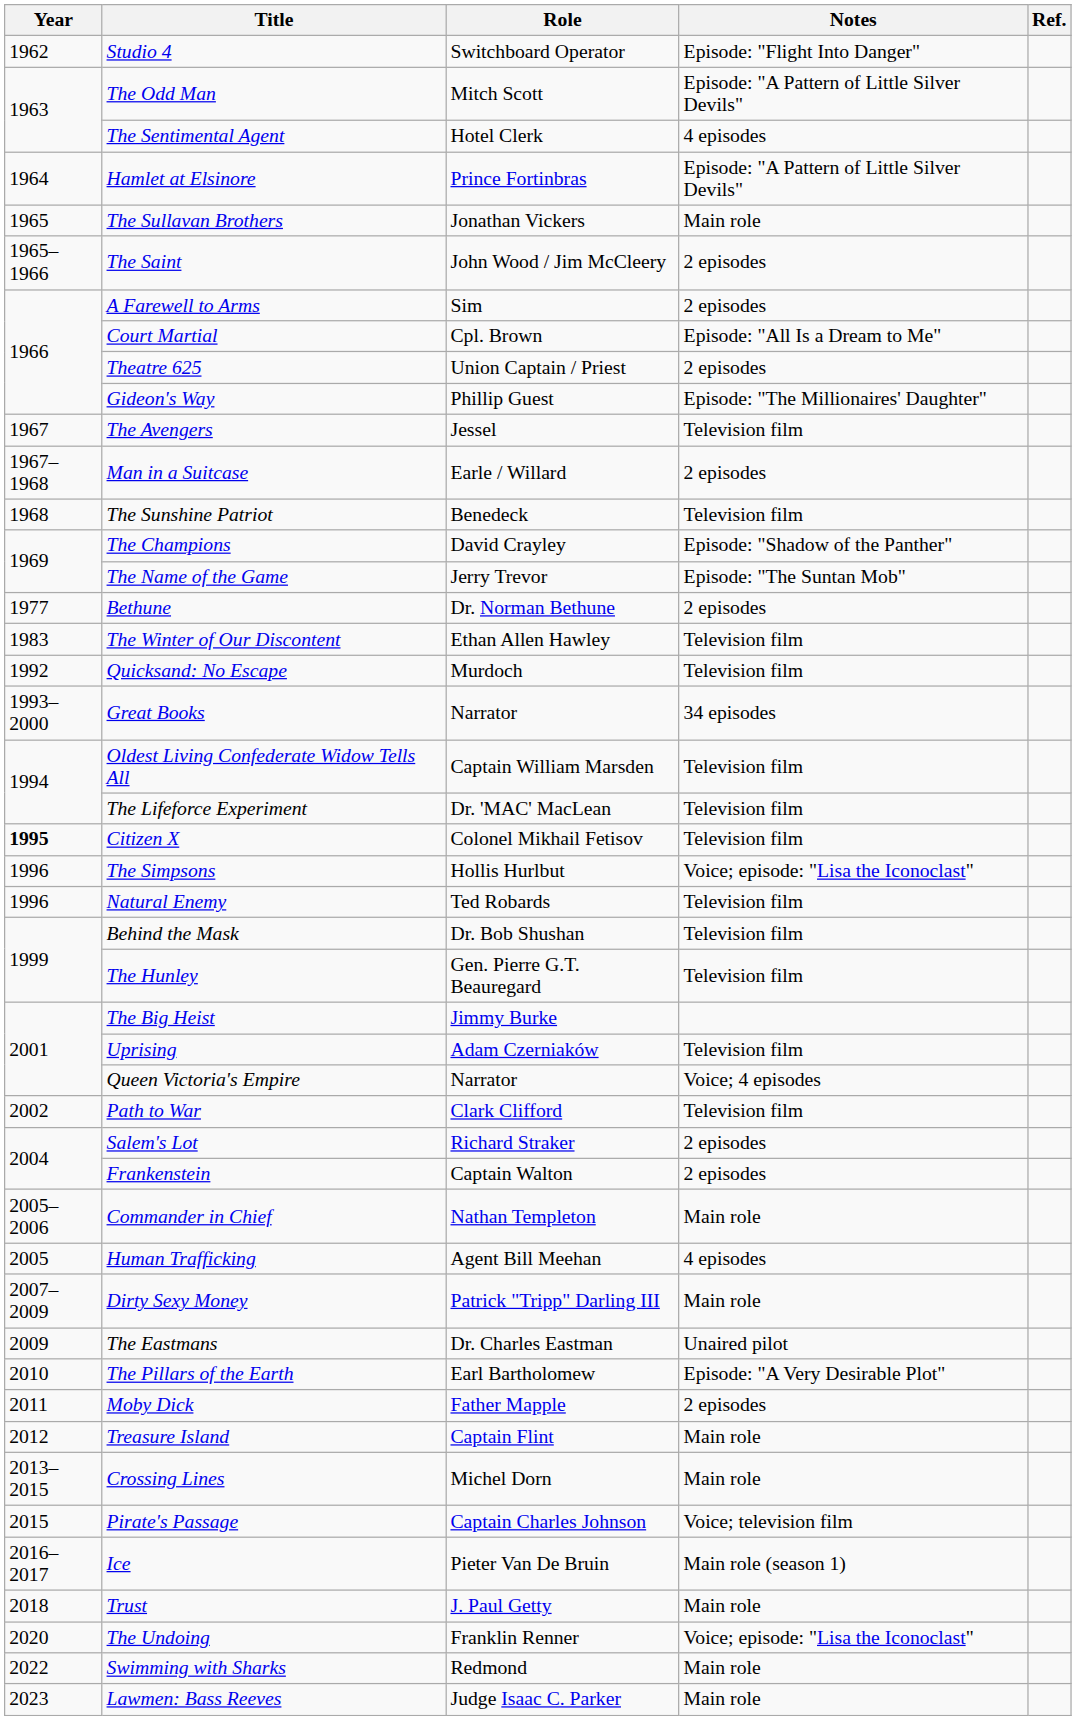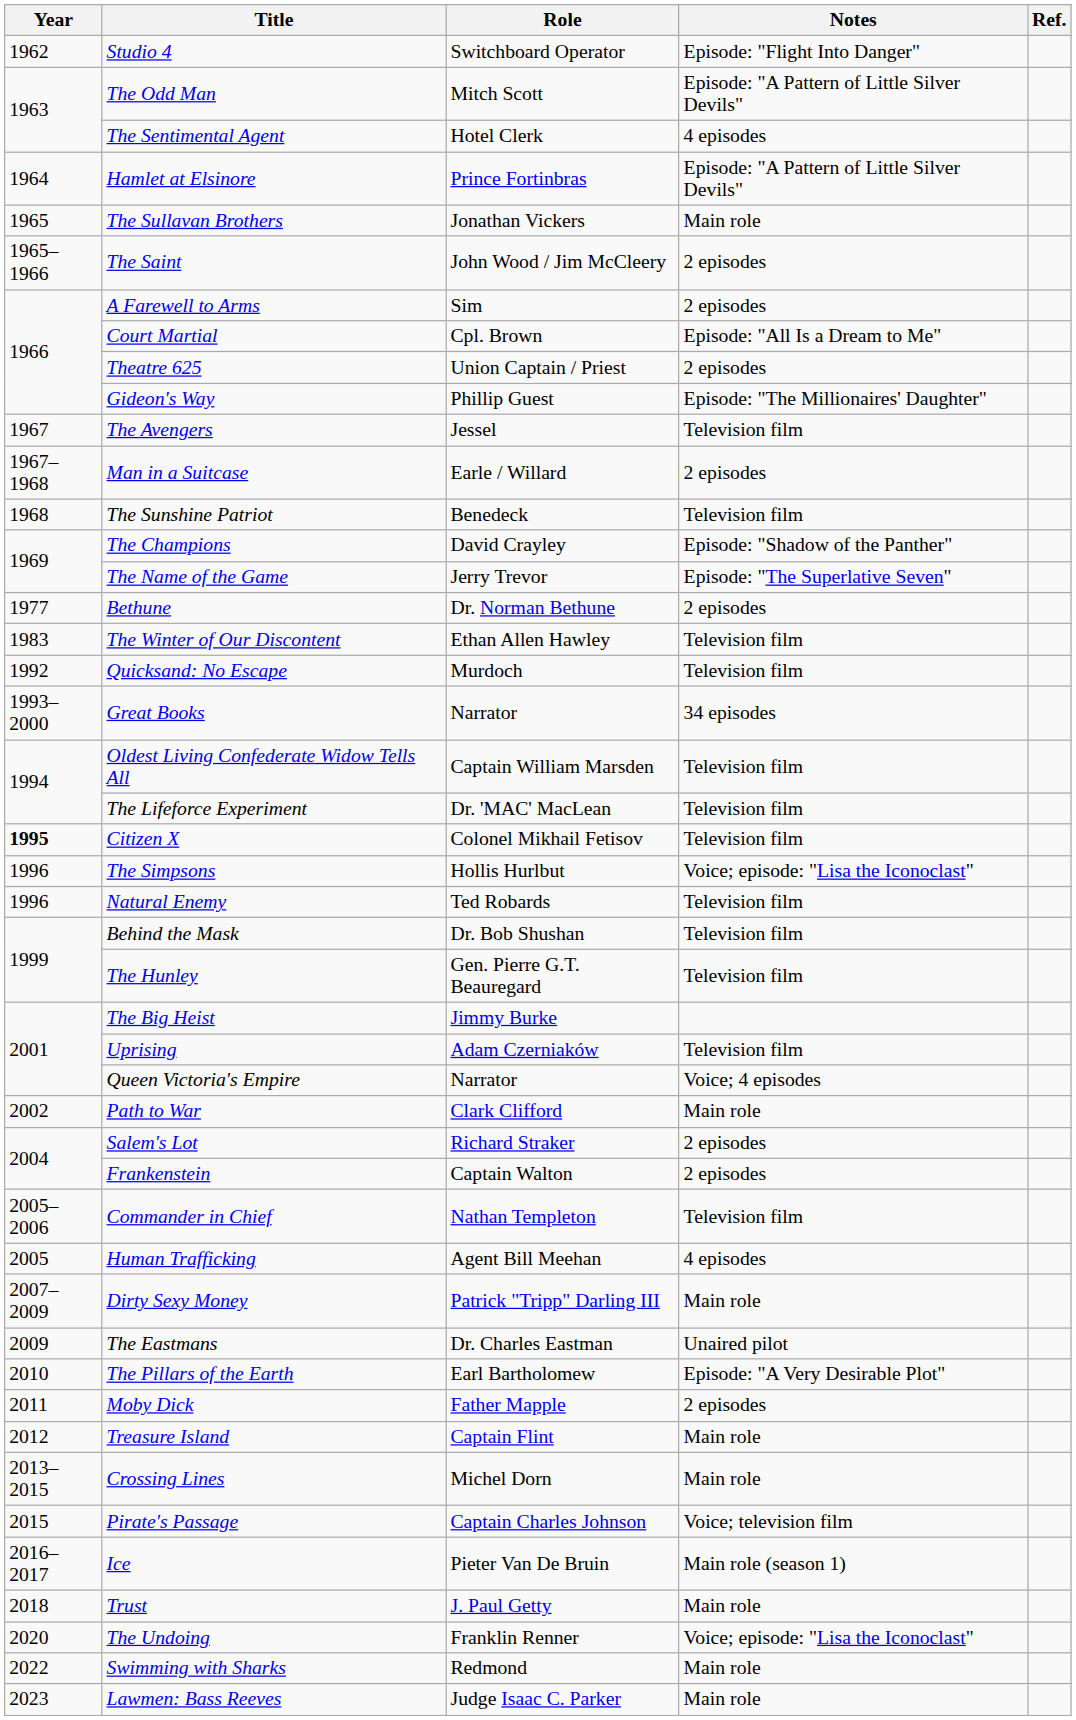 <table class="wikitable sortable unsortable">
 <tr>
 <th>Year</th>
 <th>Title</th>
 <th>Role</th>
 <th class="unsortable">Notes</th>
 <th class="unsortable">Ref.</th>
 </tr>
 <tr>
 <td>1962</td>
 <td><em><a href='#'>Studio 4</a></em></td>
 <td>Switchboard Operator</td>
 <td>Episode: "Flight Into Danger"</td>
 <td></td>
 </tr>
 <tr>
 <td rowspan="2">1963</td>
 <td data-sort-value="Odd Man, The"><em><a href='#'>The Odd Man</a></em></td>
 <td>Mitch Scott</td>
 <td>Episode: "A Pattern of Little Silver Devils"</td>
 <td></td>
 </tr>
 <tr>
 <td data-sort-value="Sentimental Agent, The"><em><a href='#'>The Sentimental Agent</a></em></td>
 <td>Hotel Clerk</td>
 <td>4 episodes</td>
 <td></td>
 </tr>
 <tr>
 <td>1964</td>
 <td><em><a href='#'>Hamlet at Elsinore</a></em></td>
 <td><a href='#'>Prince Fortinbras</a></td>
 <td>Episode: "A Pattern of Little Silver Devils"</td>
 <td></td>
 </tr>
 <tr>
 <td>1965</td>
 <td data-sort-value="Sullavan Brothers, The"><em><a href='#'>The Sullavan Brothers</a></em></td>
 <td>Jonathan Vickers</td>
 <td>Main role</td>
 <td></td>
 </tr>
 <tr>
 <td>1965–1966</td>
 <td data-sort-value="Saint, The"><em><a href='#'>The Saint</a></em></td>
 <td>John Wood / Jim McCleery</td>
 <td>2 episodes</td>
 <td></td>
 </tr>
 <tr>
 <td rowspan="4">1966</td>
 <td data-sort-value="Farewell to Arms, A"><em><a href='#'>A Farewell to Arms</a></em></td>
 <td>Sim</td>
 <td>2 episodes</td>
 <td></td>
 </tr>
 <tr>
 <td><em><a href='#'>Court Martial</a></em></td>
 <td>Cpl. Brown</td>
 <td>Episode: "All Is a Dream to Me"</td>
 <td></td>
 </tr>
 <tr>
 <td><em><a href='#'>Theatre 625</a></em></td>
 <td>Union Captain / Priest</td>
 <td>2 episodes</td>
 <td></td>
 </tr>
 <tr>
 <td><em><a href='#'>Gideon's Way</a></em></td>
 <td>Phillip Guest</td>
 <td>Episode: "The Millionaires' Daughter"</td>
 <td></td>
 </tr>
 <tr>
 <td>1967</td>
 <td data-sort-value="Avengers, The"><em><a href='#'>The Avengers</a></em></td>
 <td>Jessel</td>
 <td>Television film</td>
 <td></td>
 </tr>
 <tr>
 <td>1967–1968</td>
 <td><em><a href='#'>Man in a Suitcase</a></em></td>
 <td>Earle / Willard</td>
 <td>2 episodes</td>
 <td></td>
 </tr>
 <tr>
 <td>1968</td>
 <td data-sort-value="Sunshine Patriot, The"><em>The Sunshine Patriot</em></td>
 <td>Benedeck</td>
 <td>Television film</td>
 <td></td>
 </tr>
 <tr>
 <td rowspan="2">1969</td>
 <td data-sort-value="Champions, The"><em><a href='#'>The Champions</a></em></td>
 <td>David Crayley</td>
 <td>Episode: "Shadow of the Panther"</td>
 <td></td>
 </tr>
 <tr>
 <td data-sort-value="Name of the Game, The"><em><a href='#'>The Name of the Game</a></em></td>
 <td>Jerry Trevor</td>
-<td>Episode: "The Suntan Mob"</td>
+<td>Episode: "<a href='#'>The Superlative Seven</a>"</td>
 <td></td>
 </tr>
 <tr>
 <td>1977</td>
 <td><em><a href='#'>Bethune</a></em></td>
 <td>Dr. <a href='#'>Norman Bethune</a></td>
 <td>2 episodes</td>
 <td></td>
 </tr>
 <tr>
 <td>1983</td>
 <td data-sort-value="Winter of Our Discontent, The"><em><a href='#'>The Winter of Our Discontent</a></em></td>
 <td>Ethan Allen Hawley</td>
 <td>Television film</td>
 <td></td>
 </tr>
 <tr>
 <td>1992</td>
 <td><em><a href='#'>Quicksand: No Escape</a></em></td>
 <td>Murdoch</td>
 <td>Television film</td>
 <td></td>
 </tr>
 <tr>
 <td>1993–2000</td>
 <td><em><a href='#'>Great Books</a></em></td>
 <td>Narrator</td>
 <td>34 episodes</td>
 <td></td>
 </tr>
 <tr>
 <td rowspan="2">1994</td>
 <td><em><a href='#'>Oldest Living Confederate Widow Tells All</a></em></td>
 <td>Captain William Marsden</td>
 <td>Television film</td>
 <td></td>
 </tr>
 <tr>
 <td data-sort-value="Lifeforce Experiment, The"><em>The Lifeforce Experiment</em></td>
 <td>Dr. 'MAC' MacLean</td>
 <td>Television film</td>
 <td></td>
 </tr>
 <tr>
 <td><strong>1995</strong></td>
 <td><em><a href='#'>Citizen X</a></em></td>
 <td>Colonel Mikhail Fetisov</td>
 <td>Television film</td>
 <td></td>
 </tr>
 <tr>
 <td>1996</td>
 <td data-sort-value="Simpsons, The"><em><a href='#'>The Simpsons</a></em></td>
 <td>Hollis Hurlbut</td>
 <td>Voice; episode: "<a href='#'>Lisa the Iconoclast</a>"</td>
 <td></td>
 </tr>
 <tr>
 <td>1996</td>
 <td><em><a href='#'>Natural Enemy</a></em></td>
 <td>Ted Robards</td>
 <td>Television film</td>
 <td></td>
 </tr>
 <tr>
 <td rowspan="2">1999</td>
 <td><em>Behind the Mask</em></td>
 <td>Dr. Bob Shushan</td>
 <td>Television film</td>
 <td></td>
 </tr>
 <tr>
 <td data-sort-value="Hunley, The"><em><a href='#'>The Hunley</a></em></td>
 <td>Gen. Pierre G.T. Beauregard</td>
 <td>Television film</td>
 <td></td>
 </tr>
 <tr>
 <td rowspan="3">2001</td>
 <td data-sort-value="Big Heist, The"><em><a href='#'>The Big Heist</a></em></td>
 <td><a href='#'>Jimmy Burke</a></td>
 <td></td>
 <td></td>
 </tr>
 <tr>
 <td><em><a href='#'>Uprising</a></em></td>
 <td><a href='#'>Adam Czerniaków</a></td>
 <td>Television film</td>
 <td></td>
 </tr>
 <tr>
 <td><em>Queen Victoria's Empire</em></td>
 <td>Narrator</td>
 <td>Voice; 4 episodes</td>
 <td></td>
 </tr>
 <tr>
 <td>2002</td>
 <td><em><a href='#'>Path to War</a></em></td>
 <td><a href='#'>Clark Clifford</a></td>
-<td>Television film</td>
+<td>Main role</td>
 <td></td>
 </tr>
 <tr>
 <td rowspan="2">2004</td>
 <td><em><a href='#'>Salem's Lot</a></em></td>
 <td><a href='#'>Richard Straker</a></td>
 <td>2 episodes</td>
 <td></td>
 </tr>
 <tr>
 <td><em><a href='#'>Frankenstein</a></em></td>
 <td>Captain Walton</td>
 <td>2 episodes</td>
 <td></td>
 </tr>
 <tr>
 <td>2005–2006</td>
 <td><em><a href='#'>Commander in Chief</a></em></td>
 <td><a href='#'>Nathan Templeton</a></td>
-<td>Main role</td>
+<td>Television film</td>
 <td></td>
 </tr>
 <tr>
 <td>2005</td>
 <td><em><a href='#'>Human Trafficking</a></em></td>
 <td>Agent Bill Meehan</td>
 <td>4 episodes</td>
 <td></td>
 </tr>
 <tr>
 <td>2007–2009</td>
 <td><em><a href='#'>Dirty Sexy Money</a></em></td>
 <td><a href='#'>Patrick "Tripp" Darling III</a></td>
 <td>Main role</td>
 <td></td>
 </tr>
 <tr>
 <td>2009</td>
 <td data-sort-value="Eastmans, The"><em>The Eastmans</em></td>
 <td>Dr. Charles Eastman</td>
 <td>Unaired pilot</td>
 <td></td>
 </tr>
 <tr>
 <td>2010</td>
 <td data-sort-value="Pillars of the Earth, The"><em><a href='#'>The Pillars of the Earth</a></em></td>
 <td>Earl Bartholomew</td>
 <td>Episode: "A Very Desirable Plot"</td>
 <td></td>
 </tr>
 <tr>
 <td>2011</td>
 <td><em><a href='#'>Moby Dick</a></em></td>
 <td><a href='#'>Father Mapple</a></td>
 <td>2 episodes</td>
 <td></td>
 </tr>
 <tr>
 <td>2012</td>
 <td><em><a href='#'>Treasure Island</a></em></td>
 <td><a href='#'>Captain Flint</a></td>
 <td>Main role</td>
 <td></td>
 </tr>
 <tr>
 <td>2013–2015</td>
 <td><em><a href='#'>Crossing Lines</a></em></td>
 <td>Michel Dorn</td>
 <td>Main role</td>
 <td></td>
 </tr>
 <tr>
 <td>2015</td>
 <td><em><a href='#'>Pirate's Passage</a></em></td>
 <td><a href='#'>Captain Charles Johnson</a></td>
 <td>Voice; television film</td>
 <td></td>
 </tr>
 <tr>
 <td>2016–2017</td>
 <td><em><a href='#'>Ice</a></em></td>
 <td>Pieter Van De Bruin</td>
 <td>Main role (season 1)</td>
 <td></td>
 </tr>
 <tr>
 <td>2018</td>
 <td><em><a href='#'>Trust</a></em></td>
 <td><a href='#'>J. Paul Getty</a></td>
 <td>Main role</td>
 <td></td>
 </tr>
 <tr>
 <td>2020</td>
 <td data-sort-value="Undoing, The"><em><a href='#'>The Undoing</a></em></td>
 <td>Franklin Renner</td>
 <td>Voice; episode: "<a href='#'>Lisa the Iconoclast</a>"</td>
 <td></td>
 </tr>
 <tr>
 <td>2022</td>
 <td><em><a href='#'>Swimming with Sharks</a></em></td>
 <td>Redmond</td>
 <td>Main role</td>
 <td></td>
 </tr>
 <tr>
 <td>2023</td>
 <td><em><a href='#'>Lawmen: Bass Reeves</a></em></td>
 <td>Judge <a href='#'>Isaac C. Parker</a></td>
 <td>Main role</td>
 <td></td>
 </tr>
 </table>
